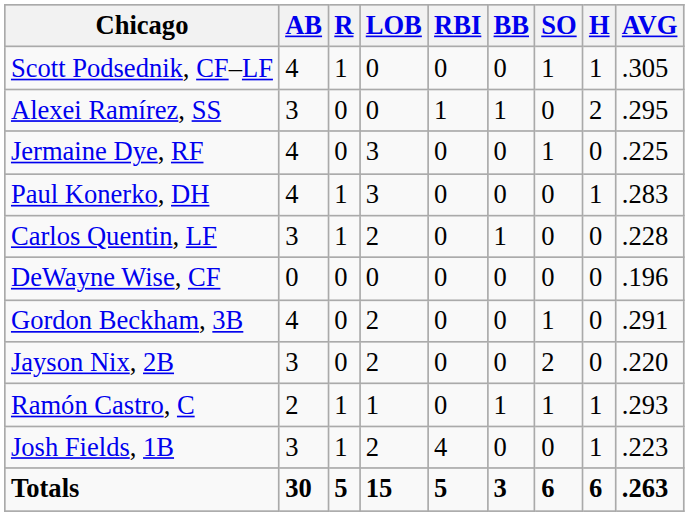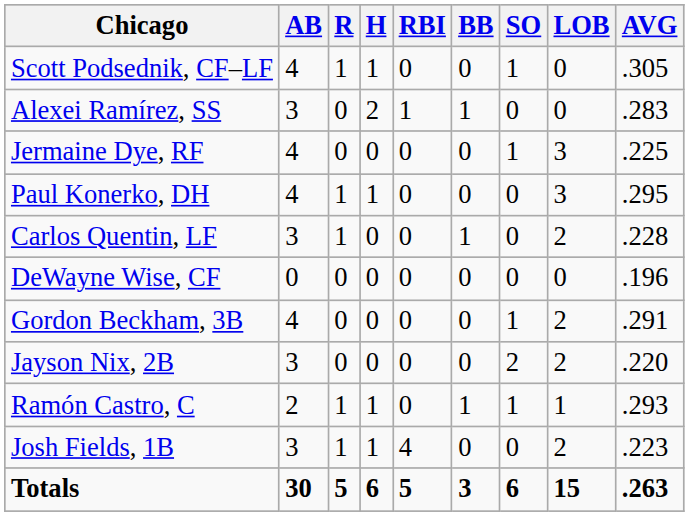 <table class="wikitable" border="2">
 <tr>
 <th>Chicago</th>
 <th><a href='#'>AB</a></th>
 <th><a href='#'>R</a></th>
-<th><a href='#'>LOB</a></th>
+<th><a href='#'>H</a></th>
 <th><a href='#'>RBI</a></th>
 <th><a href='#'>BB</a></th>
 <th><a href='#'>SO</a></th>
-<th><a href='#'>H</a></th>
+<th><a href='#'>LOB</a></th>
 <th><a href='#'>AVG</a></th>
 </tr>
 <tr>
 <td><a href='#'>Scott Podsednik</a>, <a href='#'>CF</a>–<a href='#'>LF</a></td>
 <td>4</td>
 <td>1</td>
-<td>0</td>
+<td>1</td>
 <td>0</td>
 <td>0</td>
 <td>1</td>
-<td>1</td>
+<td>0</td>
 <td>.305</td>
 </tr>
 <tr>
 <td><a href='#'>Alexei Ramírez</a>, <a href='#'>SS</a></td>
 <td>3</td>
 <td>0</td>
-<td>0</td>
+<td>2</td>
 <td>1</td>
 <td>1</td>
 <td>0</td>
-<td>2</td>
-<td>.295</td>
+<td>0</td>
+<td>.283</td>
 </tr>
 <tr>
 <td><a href='#'>Jermaine Dye</a>, <a href='#'>RF</a></td>
 <td>4</td>
 <td>0</td>
-<td>3</td>
+<td>0</td>
 <td>0</td>
 <td>0</td>
 <td>1</td>
-<td>0</td>
+<td>3</td>
 <td>.225</td>
 </tr>
 <tr>
 <td><a href='#'>Paul Konerko</a>, <a href='#'>DH</a></td>
 <td>4</td>
 <td>1</td>
-<td>3</td>
+<td>1</td>
 <td>0</td>
 <td>0</td>
 <td>0</td>
-<td>1</td>
-<td>.283</td>
+<td>3</td>
+<td>.295</td>
 </tr>
 <tr>
 <td><a href='#'>Carlos Quentin</a>, <a href='#'>LF</a></td>
 <td>3</td>
 <td>1</td>
-<td>2</td>
+<td>0</td>
 <td>0</td>
 <td>1</td>
 <td>0</td>
-<td>0</td>
+<td>2</td>
 <td>.228</td>
 </tr>
 <tr>
 <td><a href='#'>DeWayne Wise</a>, <a href='#'>CF</a></td>
 <td>0</td>
 <td>0</td>
 <td>0</td>
 <td>0</td>
 <td>0</td>
 <td>0</td>
 <td>0</td>
 <td>.196</td>
 </tr>
 <tr>
 <td><a href='#'>Gordon Beckham</a>, <a href='#'>3B</a></td>
 <td>4</td>
 <td>0</td>
-<td>2</td>
+<td>0</td>
 <td>0</td>
 <td>0</td>
 <td>1</td>
-<td>0</td>
+<td>2</td>
 <td>.291</td>
 </tr>
 <tr>
 <td><a href='#'>Jayson Nix</a>, <a href='#'>2B</a></td>
 <td>3</td>
 <td>0</td>
-<td>2</td>
+<td>0</td>
 <td>0</td>
 <td>0</td>
 <td>2</td>
-<td>0</td>
+<td>2</td>
 <td>.220</td>
 </tr>
 <tr>
 <td><a href='#'>Ramón Castro</a>, <a href='#'>C</a></td>
 <td>2</td>
 <td>1</td>
 <td>1</td>
 <td>0</td>
 <td>1</td>
 <td>1</td>
 <td>1</td>
 <td>.293</td>
 </tr>
 <tr>
 <td><a href='#'>Josh Fields</a>, <a href='#'>1B</a></td>
 <td>3</td>
 <td>1</td>
-<td>2</td>
+<td>1</td>
 <td>4</td>
 <td>0</td>
 <td>0</td>
-<td>1</td>
+<td>2</td>
 <td>.223</td>
 </tr>
 <tr>
 <td><strong>Totals</strong></td>
 <td><strong>30</strong></td>
 <td><strong>5</strong></td>
-<td><strong>15</strong></td>
+<td><strong>6</strong></td>
 <td><strong>5</strong></td>
 <td><strong>3</strong></td>
 <td><strong>6</strong></td>
-<td><strong>6</strong></td>
+<td><strong>15</strong></td>
 <td><strong>.263</strong></td>
 </tr>
 </table>
